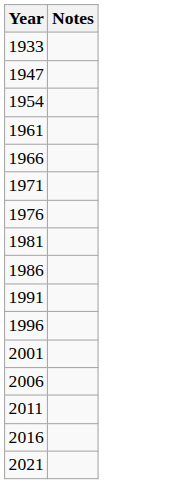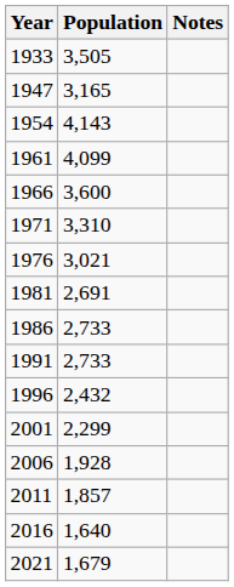 <table class="wikitable">
 <tr>
 <th>Year</th>
+<th>Population</th>
 <th>Notes</th>
 </tr>
 <tr>
 <td>1933</td>
+<td>3,505</td>
 <td></td>
 </tr>
 <tr>
 <td>1947</td>
+<td>3,165</td>
 <td></td>
 </tr>
 <tr>
 <td>1954</td>
+<td>4,143</td>
 <td></td>
 </tr>
 <tr>
 <td>1961</td>
+<td>4,099</td>
 <td></td>
 </tr>
 <tr>
 <td>1966</td>
+<td>3,600</td>
 <td></td>
 </tr>
 <tr>
 <td>1971</td>
+<td>3,310</td>
 <td></td>
 </tr>
 <tr>
 <td>1976</td>
+<td>3,021</td>
 <td></td>
 </tr>
 <tr>
 <td>1981</td>
+<td>2,691</td>
 <td></td>
 </tr>
 <tr>
 <td>1986</td>
+<td>2,733</td>
 <td></td>
 </tr>
 <tr>
 <td>1991</td>
+<td>2,733</td>
 <td></td>
 </tr>
 <tr>
 <td>1996</td>
+<td>2,432</td>
 <td></td>
 </tr>
 <tr>
 <td>2001</td>
+<td>2,299</td>
 <td></td>
 </tr>
 <tr>
 <td>2006</td>
+<td>1,928</td>
 <td></td>
 </tr>
 <tr>
 <td>2011</td>
+<td>1,857</td>
 <td></td>
 </tr>
 <tr>
 <td>2016</td>
+<td>1,640</td>
 <td></td>
 </tr>
 <tr>
 <td>2021</td>
+<td>1,679</td>
 <td></td>
 </tr>
 </table>
